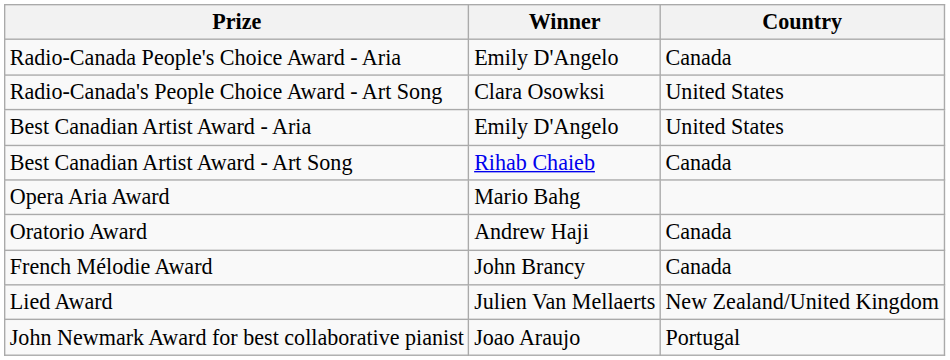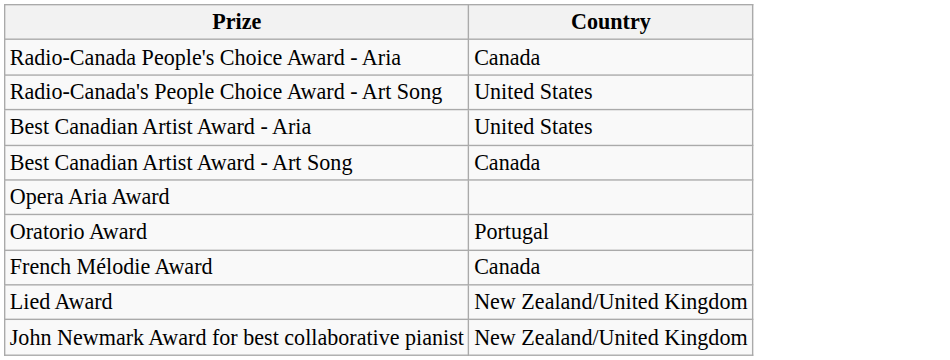 <table class="wikitable">
 <tr>
 <th>Prize</th>
-<th>Winner</th>
 <th>Country</th>
 </tr>
 <tr>
 <td>Radio-Canada People's Choice Award - Aria</td>
-<td>Emily D'Angelo</td>
 <td> Canada</td>
 </tr>
 <tr>
 <td>Radio-Canada's People Choice Award - Art Song</td>
-<td>Clara Osowksi</td>
 <td> United States</td>
 </tr>
 <tr>
 <td>Best Canadian Artist Award - Aria</td>
-<td>Emily D'Angelo</td>
 <td> United States</td>
 </tr>
 <tr>
 <td>Best Canadian Artist Award - Art Song</td>
-<td><a href='#'>Rihab Chaieb</a></td>
 <td> Canada</td>
 </tr>
 <tr>
 <td>Opera Aria Award</td>
-<td>Mario Bahg</td>
 <td></td>
 </tr>
 <tr>
 <td>Oratorio Award</td>
-<td>Andrew Haji</td>
-<td> Canada</td>
+<td>Portugal</td>
 </tr>
 <tr>
 <td>French Mélodie Award</td>
-<td>John Brancy</td>
 <td> Canada</td>
 </tr>
 <tr>
 <td>Lied Award</td>
-<td>Julien Van Mellaerts</td>
 <td>New Zealand/United Kingdom</td>
 </tr>
 <tr>
 <td>John Newmark Award for best collaborative pianist</td>
-<td>Joao Araujo</td>
-<td>Portugal</td>
+<td>New Zealand/United Kingdom</td>
 </tr>
 </table>
